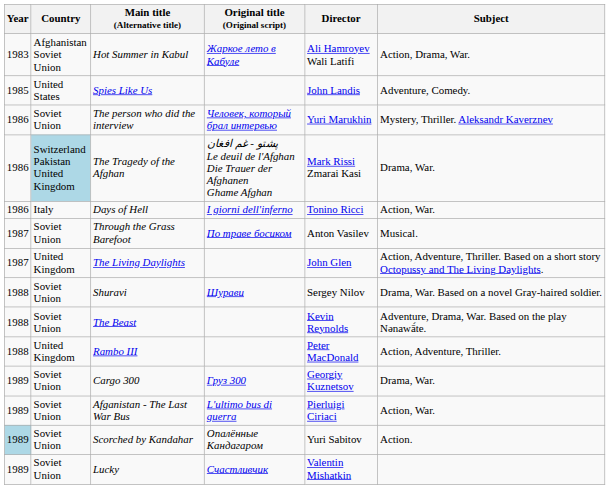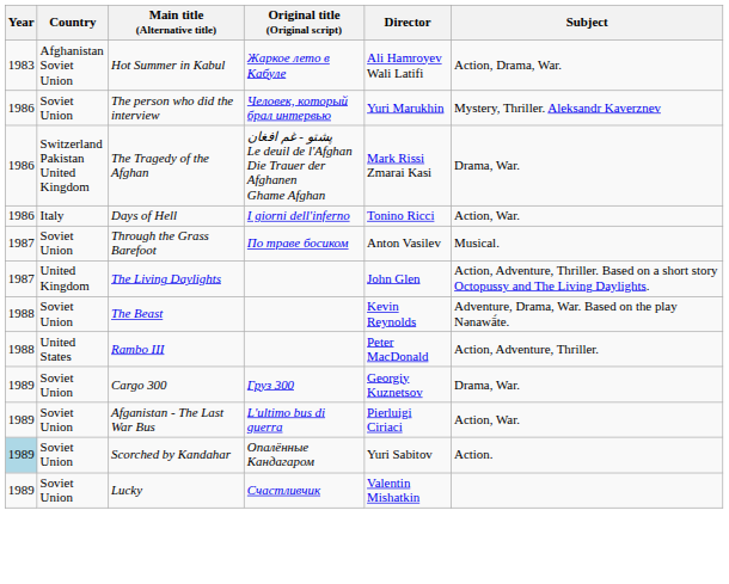 <table class="wikitable sortable" style="width:100%;">
 <tr>
 <th>Year</th>
 <th width= 80>Country</th>
 <th class="unsortable" style="width:160px;">Main title<br><small>(Alternative title)</small></th>
 <th class="unsortable" style="width:140px;">Original title<br><small>(Original script)</small></th>
 <th width=100>Director</th>
 <th class="unsortable">Subject</th>
 </tr>
 <tr>
 <td>1983</td>
 <td>Afghanistan<br>Soviet Union</td>
 <td><em>Hot Summer in Kabul</em></td>
 <td><em><a href='#'>Жаркое лето в Кабуле</a></em></td>
 <td><a href='#'>Ali Hamroyev</a><br>Wali Latifi</td>
 <td>Action, Drama, War.</td>
 </tr>
 <tr>
-<td>1985</td>
-<td>United States</td>
-<td><em><a href='#'>Spies Like Us</a></em></td>
-<td></td>
-<td><a href='#'>John Landis</a></td>
-<td>Adventure, Comedy.</td>
-</tr>
-<tr>
 <td>1986</td>
 <td>Soviet Union</td>
 <td><em>The person who did the interview</em></td>
 <td><em><a href='#'>Человек, который брал интервью</a></em></td>
 <td><a href='#'>Yuri Marukhin</a></td>
 <td>Mystery, Thriller. <a href='#'>Aleksandr Kaverznev</a></td>
 </tr>
 <tr>
 <td>1986</td>
-<td style="background: lightblue;">Switzerland<br>Pakistan<br>United Kingdom</td>
+<td>Switzerland<br>Pakistan<br>United Kingdom</td>
 <td><em>The Tragedy of the Afghan</em></td>
 <td><em>پشتو - غم افغان</em><br><em>Le deuil de l'Afghan</em><br><em>Die Trauer der Afghanen</em><br><em>Ghame Afghan</em></td>
 <td><a href='#'>Mark Rissi</a><br>Zmarai Kasi</td>
 <td>Drama, War.</td>
 </tr>
 <tr>
 <td>1986</td>
 <td>Italy</td>
 <td><em>Days of Hell</em></td>
 <td><em><a href='#'>I giorni dell'inferno</a></em></td>
 <td><a href='#'>Tonino Ricci</a></td>
 <td>Action, War.</td>
 </tr>
 <tr>
 <td>1987</td>
 <td>Soviet Union</td>
 <td><em>Through the Grass Barefoot</em></td>
 <td><em><a href='#'>По траве босиком</a></em></td>
 <td>Anton Vasilev</td>
 <td>Musical.</td>
 </tr>
 <tr>
 <td>1987</td>
 <td>United Kingdom</td>
 <td><em><a href='#'>The Living Daylights</a></em></td>
 <td></td>
 <td><a href='#'>John Glen</a></td>
 <td>Action, Adventure, Thriller. Based on a short story <a href='#'>Octopussy and The Living Daylights</a>.</td>
 </tr>
 <tr>
 <td>1988</td>
 <td>Soviet Union</td>
-<td><em>Shuravi</em></td>
-<td><em><a href='#'>Шурави</a></em></td>
-<td>Sergey Nilov</td>
-<td>Drama, War. Based on a novel Gray-haired soldier.</td>
-</tr>
-<tr>
-<td>1988</td>
-<td>Soviet Union</td>
 <td><em><a href='#'>The Beast</a></em></td>
 <td></td>
 <td><a href='#'>Kevin Reynolds</a></td>
 <td>Adventure, Drama, War. Based on the play Nənawā́te.</td>
 </tr>
 <tr>
 <td>1988</td>
-<td>United Kingdom</td>
+<td>United States</td>
 <td><em><a href='#'>Rambo III</a></em></td>
 <td></td>
 <td><a href='#'>Peter MacDonald</a></td>
 <td>Action, Adventure, Thriller.</td>
 </tr>
 <tr>
 <td>1989</td>
 <td>Soviet Union</td>
 <td><em>Cargo 300</em></td>
 <td><em><a href='#'>Груз 300</a></em></td>
 <td><a href='#'>Georgiy Kuznetsov</a></td>
 <td>Drama, War.</td>
 </tr>
 <tr>
 <td>1989</td>
 <td>Soviet Union</td>
 <td><em>Afganistan - The Last War Bus</em></td>
 <td><em><a href='#'>L'ultimo bus di guerra</a></em></td>
 <td><a href='#'>Pierluigi Ciriaci</a></td>
 <td>Action, War.</td>
 </tr>
 <tr>
 <td style="background: lightblue;">1989</td>
 <td>Soviet Union</td>
 <td><em>Scorched by Kandahar</em></td>
 <td><em>Опалённые Кандагаром</em></td>
 <td>Yuri Sabitov</td>
 <td>Action.</td>
 </tr>
 <tr>
 <td>1989</td>
 <td>Soviet Union</td>
 <td><em>Lucky</em></td>
 <td><em><a href='#'>Счастливчик</a></em></td>
 <td><a href='#'>Valentin Mishatkin</a></td>
 <td></td>
 </tr>
 </table>
